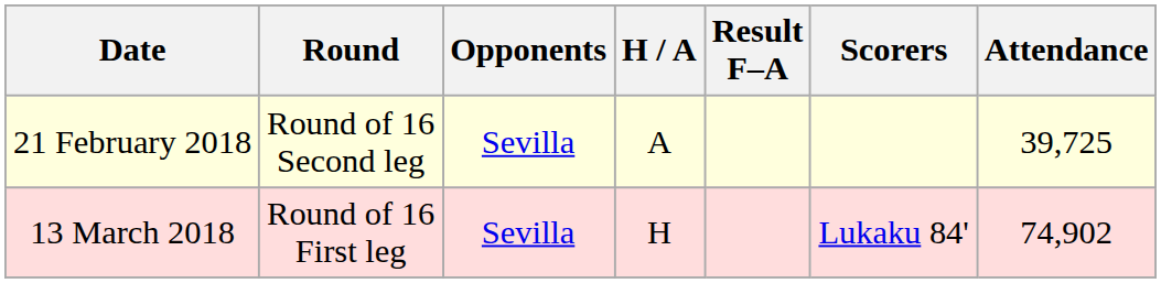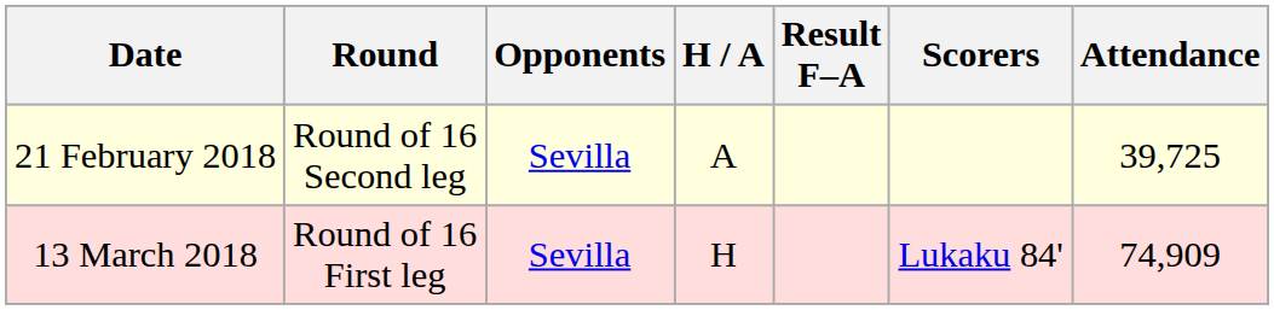 <table class="wikitable" style="text-align:center">
 <tr>
 <th>Date</th>
 <th>Round</th>
 <th>Opponents</th>
 <th>H / A</th>
 <th>Result<br>F–A</th>
 <th>Scorers</th>
 <th>Attendance</th>
 </tr>
 <tr bgcolor="#ffffdd">
 <td>21 February 2018</td>
 <td>Round of 16<br>Second leg</td>
 <td><a href='#'>Sevilla</a></td>
 <td>A</td>
 <td></td>
 <td></td>
 <td>39,725</td>
 </tr>
 <tr bgcolor="#ffdddd">
 <td>13 March 2018</td>
 <td>Round of 16<br>First leg</td>
 <td><a href='#'>Sevilla</a></td>
 <td>H</td>
 <td></td>
 <td><a href='#'>Lukaku</a> 84'</td>
-<td>74,902</td>
+<td>74,909</td>
 </tr>
 </table>
